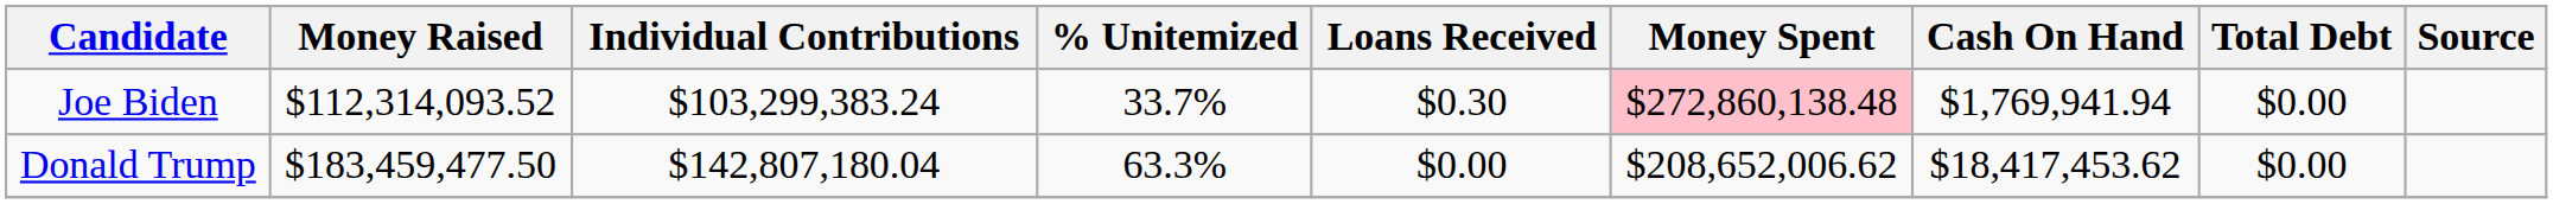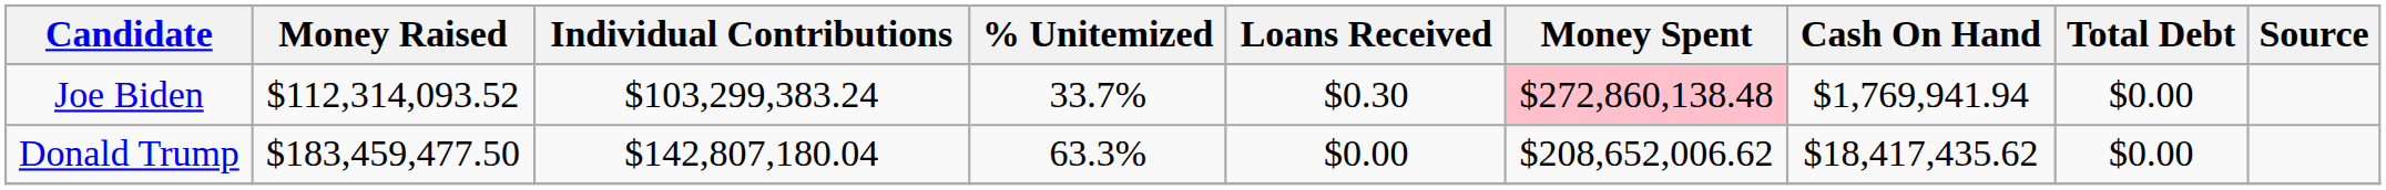 <table class="sortable wikitable" style="text-align:center; width:80%;">
 <tr>
 <th><a href='#'>Candidate</a></th>
 <th>Money Raised</th>
 <th>Individual Contributions</th>
 <th>% Unitemized</th>
 <th>Loans Received</th>
 <th>Money Spent</th>
 <th>Cash On Hand</th>
 <th>Total Debt</th>
 <th>Source</th>
 </tr>
 <tr>
 <td><a href='#'>Joe Biden</a></td>
 <td>$112,314,093.52</td>
 <td>$103,299,383.24</td>
 <td>33.7%</td>
 <td>$0.30</td>
 <td style="background: pink;">$272,860,138.48</td>
 <td>$1,769,941.94</td>
 <td>$0.00</td>
 <td></td>
 </tr>
 <tr>
 <td><a href='#'>Donald Trump</a></td>
 <td>$183,459,477.50</td>
 <td>$142,807,180.04</td>
 <td>63.3%</td>
 <td>$0.00</td>
 <td>$208,652,006.62</td>
-<td>$18,417,453.62</td>
+<td>$18,417,435.62</td>
 <td>$0.00</td>
 <td></td>
 </tr>
 <tr>
 </tr>
 </table>
